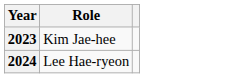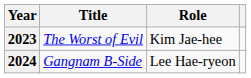 <table class="wikitable plainrowheaders">
 <tr>
 <th scope="col">Year</th>
+<th scope="col">Title</th>
 <th scope="col">Role</th>
 <th scope="col" class="unsortable"></th>
 </tr>
 <tr>
 <th scope="row">2023</th>
+<td><em><a href='#'>The Worst of Evil</a></em></td>
 <td>Kim Jae-hee</td>
 <td style="text-align:center"></td>
 </tr>
 <tr>
 <th scope="row">2024</th>
+<td><em><a href='#'>Gangnam B-Side</a></em></td>
 <td>Lee Hae-ryeon</td>
 <td style="text-align:center"></td>
 </tr>
 </table>
